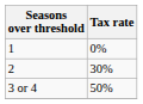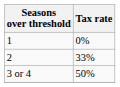 <table class="wikitable">
 <tr>
 <th>Seasons <br>over threshold</th>
 <th>Tax rate</th>
 </tr>
 <tr>
 <td>1</td>
 <td>0%</td>
 </tr>
 <tr>
 <td>2</td>
-<td>30%</td>
+<td>33%</td>
 </tr>
 <tr>
 <td>3 or 4</td>
 <td>50%</td>
 </tr>
 <tr>
 </tr>
 </table>
